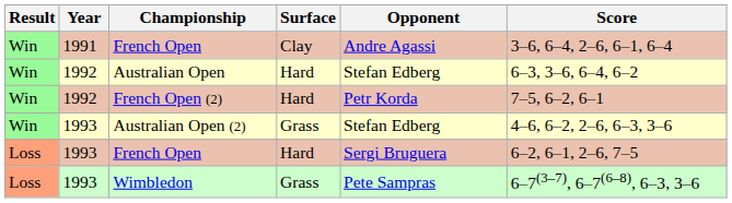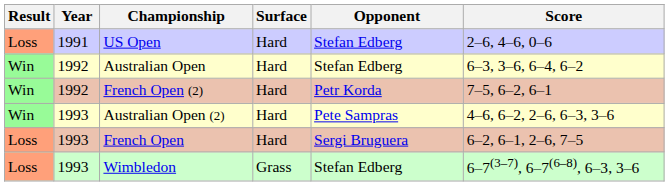 <table class="sortable wikitable">
 <tr>
 <th style="width:40px">Result</th>
 <th style="width:40px">Year</th>
 <th style="width:150px">Championship</th>
 <th style="width:50px">Surface</th>
 <th style="width:150px">Opponent</th>
 <th style="width:200px"  class="unsortable">Score</th>
 </tr>
-<tr style="background:#ebc2af;">
-<td style="background:#98fb98;">Win</td>
+<tr style="background:#ccccff;">
+<td style="background:#ffa07a;">Loss</td>
 <td>1991</td>
-<td><a href='#'>French Open</a></td>
-<td>Clay</td>
-<td> <a href='#'>Andre Agassi</a></td>
-<td>3–6, 6–4, 2–6, 6–1, 6–4</td>
+<td><a href='#'>US Open</a></td>
+<td>Hard</td>
+<td> <a href='#'>Stefan Edberg</a></td>
+<td>2–6, 4–6, 0–6</td>
 </tr>
 <tr style="background:#ffffcc;">
 <td style="background:#98fb98;">Win</td>
 <td>1992</td>
 <td>Australian Open</td>
 <td>Hard</td>
 <td> Stefan Edberg</td>
 <td>6–3, 3–6, 6–4, 6–2</td>
 </tr>
 <tr style="background:#ebc2af;">
 <td style="background:#98fb98;">Win</td>
 <td>1992</td>
 <td><a href='#'>French Open</a> <small>(2)</small></td>
 <td>Hard</td>
 <td> <a href='#'>Petr Korda</a></td>
 <td>7–5, 6–2, 6–1</td>
 </tr>
 <tr style="background:#ffffcc;">
 <td style="background:#98fb98;">Win</td>
 <td>1993</td>
 <td>Australian Open <small>(2)</small></td>
-<td>Grass</td>
-<td> Stefan Edberg</td>
+<td>Hard</td>
+<td> <a href='#'>Pete Sampras</a></td>
 <td>4–6, 6–2, 2–6, 6–3, 3–6</td>
 </tr>
 <tr style="background:#ebc2af;">
 <td style="background:#ffa07a;">Loss</td>
 <td>1993</td>
 <td><a href='#'>French Open</a></td>
 <td>Hard</td>
 <td> <a href='#'>Sergi Bruguera</a></td>
 <td>6–2, 6–1, 2–6, 7–5</td>
 </tr>
 <tr style="background:#ccffcc;">
 <td style="background:#ffa07a;">Loss</td>
 <td>1993</td>
 <td><a href='#'>Wimbledon</a></td>
 <td>Grass</td>
-<td> <a href='#'>Pete Sampras</a></td>
+<td> Stefan Edberg</td>
 <td>6–7<sup>(3–7)</sup>, 6–7<sup>(6–8)</sup>, 6–3, 3–6</td>
 </tr>
 </table>
